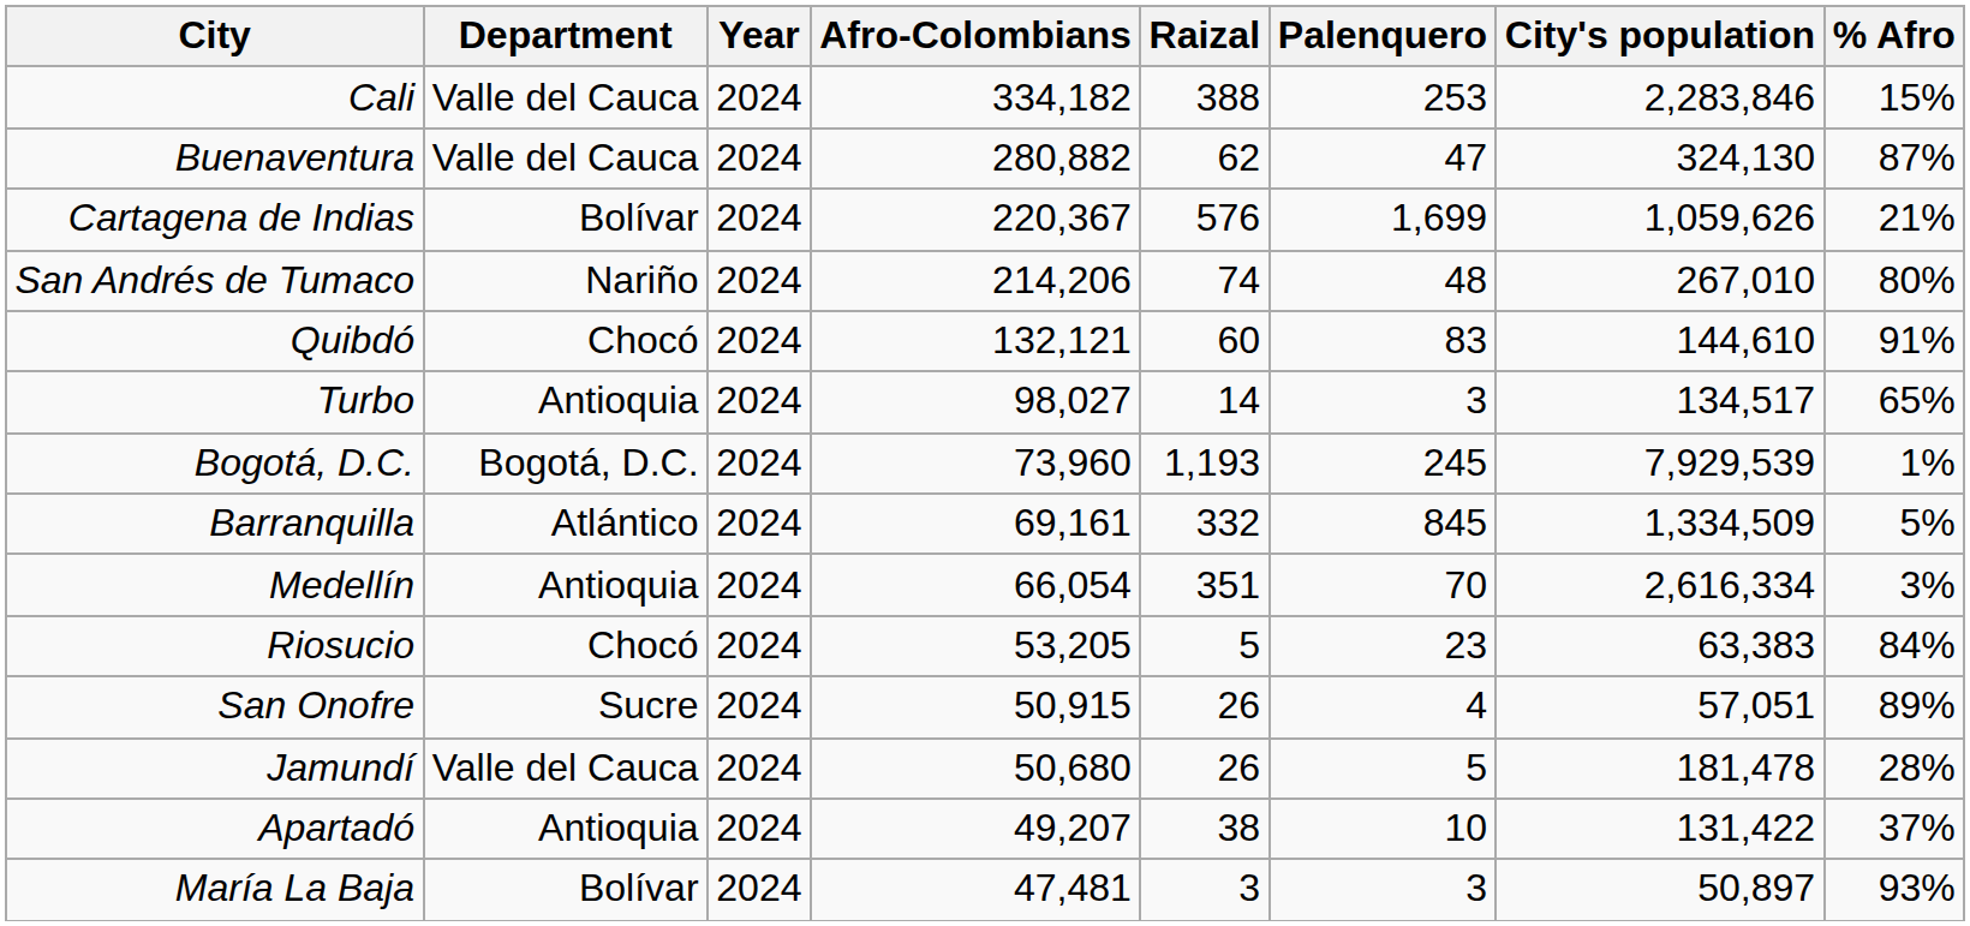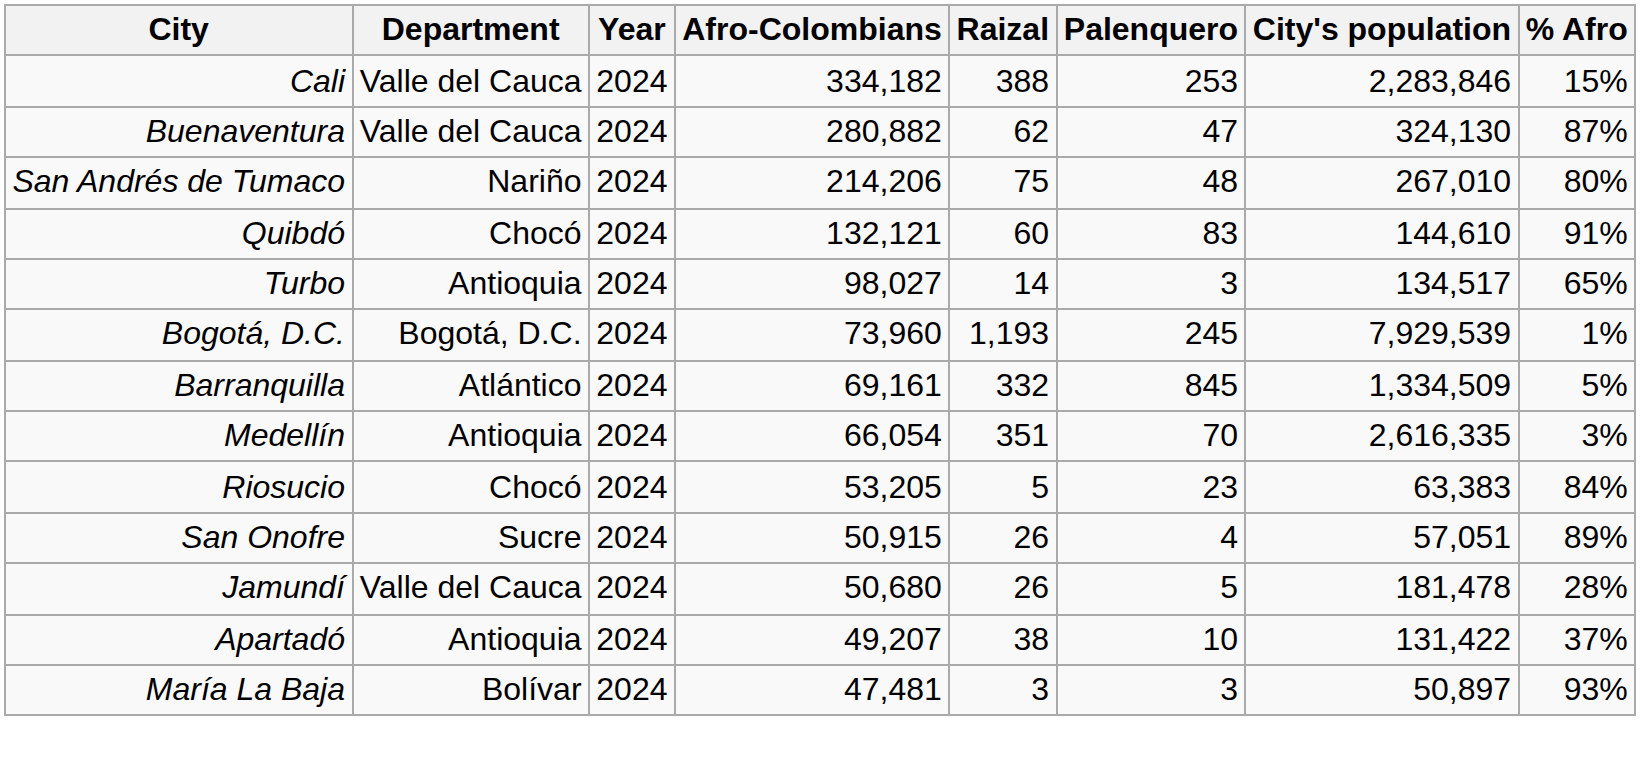 <table class="wikitable sortable mw-collapsible mw-collapsed sticky-header-multi static-row-numbers" style="text-align:right;">
 <tr class="static-row-header" style="text-align:center;vertical-align:bottom;">
 <th>City</th>
 <th>Department</th>
 <th>Year</th>
 <th>Afro-Colombians</th>
 <th>Raizal</th>
 <th>Palenquero</th>
 <th>City's population</th>
 <th>% Afro</th>
 </tr>
 <tr>
 <td><em>Cali</em></td>
 <td>Valle del Cauca</td>
 <td>2024</td>
 <td>334,182</td>
 <td>388</td>
 <td>253</td>
 <td>2,283,846</td>
 <td>15%</td>
 </tr>
 <tr>
 <td><em>Buenaventura</em></td>
 <td>Valle del Cauca</td>
 <td>2024</td>
 <td>280,882</td>
 <td>62</td>
 <td>47</td>
 <td>324,130</td>
 <td>87%</td>
 </tr>
 <tr>
-<td><em>Cartagena de Indias</em></td>
-<td>Bolívar</td>
-<td>2024</td>
-<td>220,367</td>
-<td>576</td>
-<td>1,699</td>
-<td>1,059,626</td>
-<td>21%</td>
-</tr>
-<tr>
 <td><em>San Andrés de Tumaco</em></td>
 <td>Nariño</td>
 <td>2024</td>
 <td>214,206</td>
-<td>74</td>
+<td>75</td>
 <td>48</td>
 <td>267,010</td>
 <td>80%</td>
 </tr>
 <tr>
 <td><em>Quibdó</em></td>
 <td>Chocó</td>
 <td>2024</td>
 <td>132,121</td>
 <td>60</td>
 <td>83</td>
 <td>144,610</td>
 <td>91%</td>
 </tr>
 <tr>
 <td><em>Turbo</em></td>
 <td>Antioquia</td>
 <td>2024</td>
 <td>98,027</td>
 <td>14</td>
 <td>3</td>
 <td>134,517</td>
 <td>65%</td>
 </tr>
 <tr>
 <td><em>Bogotá, D.C.</em></td>
 <td>Bogotá, D.C.</td>
 <td>2024</td>
 <td>73,960</td>
 <td>1,193</td>
 <td>245</td>
 <td>7,929,539</td>
 <td>1%</td>
 </tr>
 <tr>
 <td><em>Barranquilla</em></td>
 <td>Atlántico</td>
 <td>2024</td>
 <td>69,161</td>
 <td>332</td>
 <td>845</td>
 <td>1,334,509</td>
 <td>5%</td>
 </tr>
 <tr>
 <td><em>Medellín</em></td>
 <td>Antioquia</td>
 <td>2024</td>
 <td>66,054</td>
 <td>351</td>
 <td>70</td>
-<td>2,616,334</td>
+<td>2,616,335</td>
 <td>3%</td>
 </tr>
 <tr>
 <td><em>Riosucio</em></td>
 <td>Chocó</td>
 <td>2024</td>
 <td>53,205</td>
 <td>5</td>
 <td>23</td>
 <td>63,383</td>
 <td>84%</td>
 </tr>
 <tr>
 <td><em>San Onofre</em></td>
 <td>Sucre</td>
 <td>2024</td>
 <td>50,915</td>
 <td>26</td>
 <td>4</td>
 <td>57,051</td>
 <td>89%</td>
 </tr>
 <tr>
 <td><em>Jamundí</em></td>
 <td>Valle del Cauca</td>
 <td>2024</td>
 <td>50,680</td>
 <td>26</td>
 <td>5</td>
 <td>181,478</td>
 <td>28%</td>
 </tr>
 <tr>
 <td><em>Apartadó</em></td>
 <td>Antioquia</td>
 <td>2024</td>
 <td>49,207</td>
 <td>38</td>
 <td>10</td>
 <td>131,422</td>
 <td>37%</td>
 </tr>
 <tr>
 <td><em>María La Baja</em></td>
 <td>Bolívar</td>
 <td>2024</td>
 <td>47,481</td>
 <td>3</td>
 <td>3</td>
 <td>50,897</td>
 <td>93%</td>
 </tr>
 </table>
